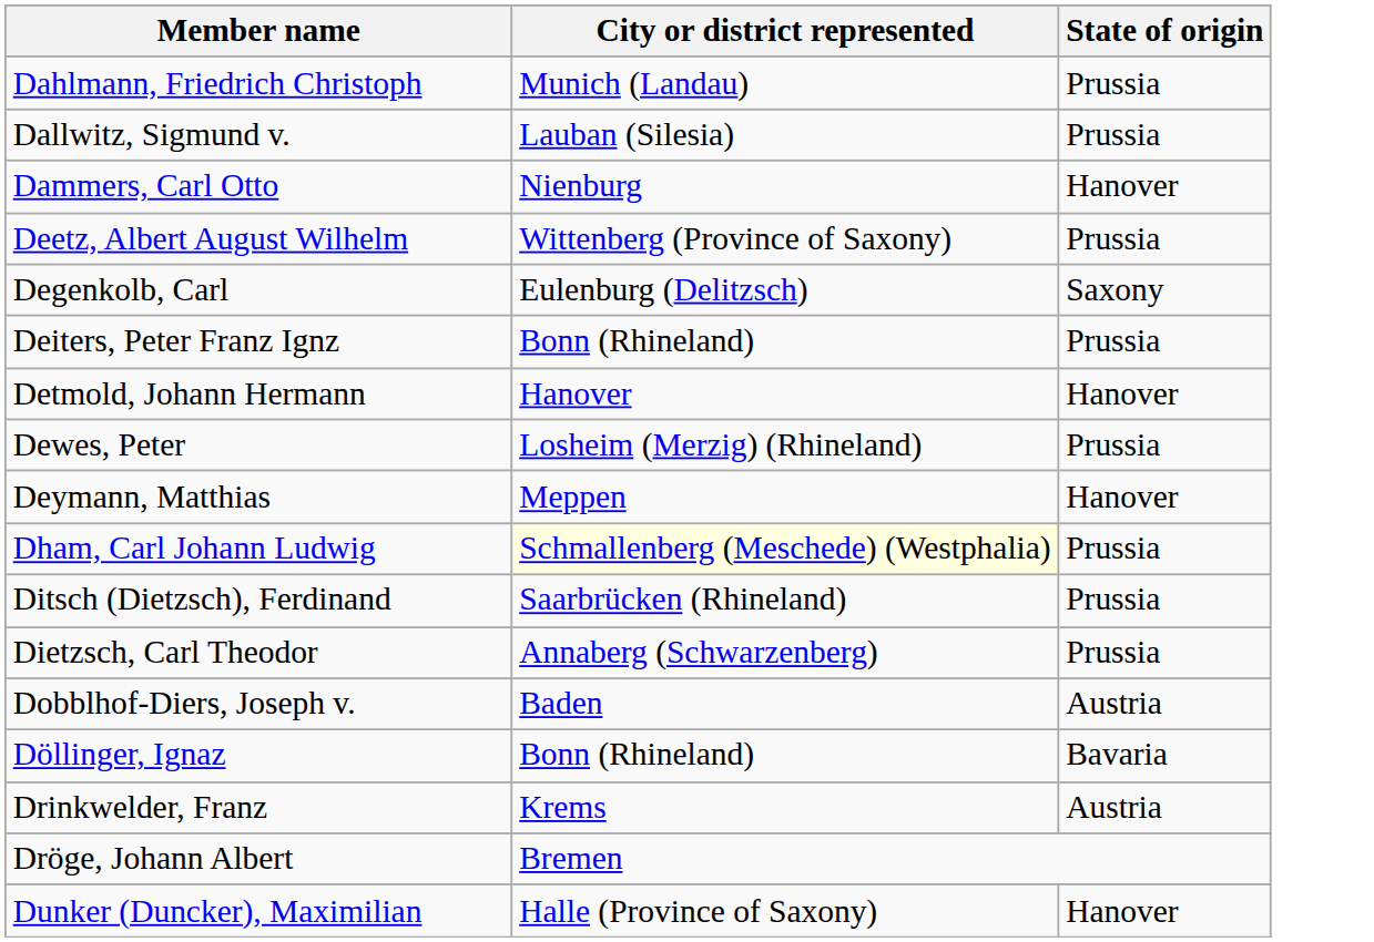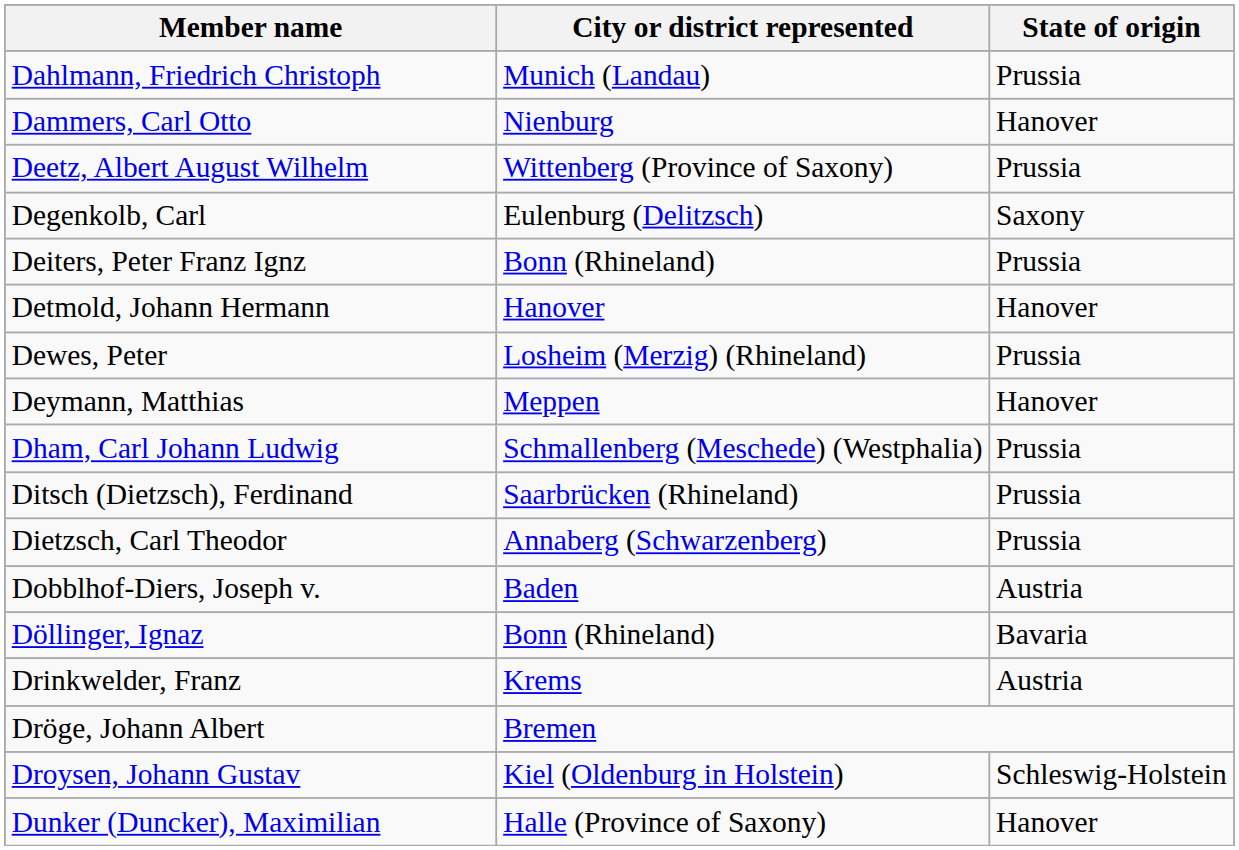 <table class="wikitable">
 <tr>
 <th width="40%">Member name</th>
 <th>City or district represented</th>
 <th>State of origin</th>
 </tr>
 <tr>
 <td><a href='#'>Dahlmann, Friedrich Christoph</a></td>
 <td><a href='#'>Munich</a> (<a href='#'>Landau</a>)</td>
-<td>Prussia</td>
-</tr>
-<tr>
-<td>Dallwitz, Sigmund v.</td>
-<td><a href='#'>Lauban</a> (Silesia)</td>
 <td>Prussia</td>
 </tr>
 <tr>
 <td><a href='#'>Dammers, Carl Otto</a></td>
 <td><a href='#'>Nienburg</a></td>
 <td>Hanover</td>
 </tr>
 <tr>
 <td><a href='#'>Deetz, Albert August Wilhelm</a></td>
 <td><a href='#'>Wittenberg</a> (Province of Saxony)</td>
 <td>Prussia</td>
 </tr>
 <tr>
 <td>Degenkolb, Carl</td>
 <td>Eulenburg (<a href='#'>Delitzsch</a>)</td>
 <td>Saxony</td>
 </tr>
 <tr>
 <td>Deiters, Peter Franz Ignz</td>
 <td><a href='#'>Bonn</a> (Rhineland)</td>
 <td>Prussia</td>
 </tr>
 <tr>
 <td>Detmold, Johann Hermann</td>
 <td><a href='#'>Hanover</a></td>
 <td>Hanover</td>
 </tr>
 <tr>
 <td>Dewes, Peter</td>
 <td><a href='#'>Losheim</a> (<a href='#'>Merzig</a>) (Rhineland)</td>
 <td>Prussia</td>
 </tr>
 <tr>
 <td>Deymann, Matthias</td>
 <td><a href='#'>Meppen</a></td>
 <td>Hanover</td>
 </tr>
 <tr>
 <td><a href='#'>Dham, Carl Johann Ludwig</a></td>
-<td style="background: lightyellow;"><a href='#'>Schmallenberg</a> (<a href='#'>Meschede</a>) (Westphalia)</td>
+<td><a href='#'>Schmallenberg</a> (<a href='#'>Meschede</a>) (Westphalia)</td>
 <td>Prussia</td>
 </tr>
 <tr>
 <td>Ditsch (Dietzsch), Ferdinand</td>
 <td><a href='#'>Saarbrücken</a> (Rhineland)</td>
 <td>Prussia</td>
 </tr>
 <tr>
 <td>Dietzsch, Carl Theodor</td>
 <td><a href='#'>Annaberg</a> (<a href='#'>Schwarzenberg</a>)</td>
 <td>Prussia</td>
 </tr>
 <tr>
 <td>Dobblhof-Diers, Joseph v.</td>
 <td><a href='#'>Baden</a></td>
 <td>Austria</td>
 </tr>
 <tr>
 <td><a href='#'>Döllinger, Ignaz</a></td>
 <td><a href='#'>Bonn</a> (Rhineland)</td>
 <td>Bavaria</td>
 </tr>
 <tr>
 <td>Drinkwelder, Franz</td>
 <td><a href='#'>Krems</a></td>
 <td>Austria</td>
 </tr>
 <tr>
 <td>Dröge, Johann Albert</td>
 <td colspan=2><a href='#'>Bremen</a></td>
 </tr>
 <tr>
+<td><a href='#'>Droysen, Johann Gustav</a></td>
+<td><a href='#'>Kiel</a> (<a href='#'>Oldenburg in Holstein</a>)</td>
+<td>Schleswig-Holstein</td>
+</tr>
+<tr>
 <td><a href='#'>Dunker (Duncker), Maximilian</a></td>
 <td><a href='#'>Halle</a> (Province of Saxony)</td>
 <td>Hanover</td>
 </tr>
 <tr>
 </tr>
 </table>
